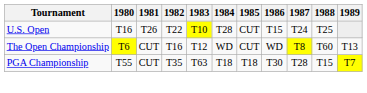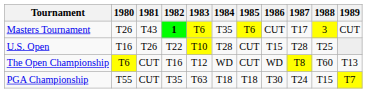 <table class="wikitable" style="font-size:95%;text-align:center;">
 <tr>
 <th>Tournament</th>
 <th>1980</th>
 <th>1981</th>
 <th>1982</th>
 <th>1983</th>
 <th>1984</th>
 <th>1985</th>
 <th>1986</th>
 <th>1987</th>
 <th>1988</th>
 <th>1989</th>
 </tr>
 <tr>
+<td align=left><a href='#'>Masters Tournament</a></td>
+<td>T26</td>
+<td>T43</td>
+<td style="background:lime;"><strong>1</strong></td>
+<td style="background:yellow;">T6</td>
+<td>T35</td>
+<td style="background:yellow;">T6</td>
+<td>CUT</td>
+<td>T17</td>
+<td style="background:yellow;">3</td>
+<td>CUT</td>
+</tr>
+<tr>
 <td align=left><a href='#'>U.S. Open</a></td>
 <td>T16</td>
 <td>T26</td>
 <td>T22</td>
 <td style="background:yellow;">T10</td>
 <td>T28</td>
 <td>CUT</td>
 <td>T15</td>
-<td>T24</td>
+<td>T28</td>
 <td>T25</td>
 <td style="background:#eeeeee;"></td>
 </tr>
 <tr>
 <td align=left><a href='#'>The Open Championship</a></td>
 <td style="background:yellow;">T6</td>
 <td>CUT</td>
 <td>T16</td>
 <td>T12</td>
 <td>WD</td>
 <td>CUT</td>
 <td>WD</td>
 <td style="background:yellow;">T8</td>
 <td>T60</td>
 <td>T13</td>
 </tr>
 <tr>
 <td align=left><a href='#'>PGA Championship</a></td>
 <td>T55</td>
 <td>CUT</td>
 <td>T35</td>
 <td>T63</td>
 <td>T18</td>
 <td>T18</td>
 <td>T30</td>
-<td>T28</td>
+<td>T24</td>
 <td>T15</td>
 <td style="background:yellow;">T7</td>
 </tr>
 </table>
